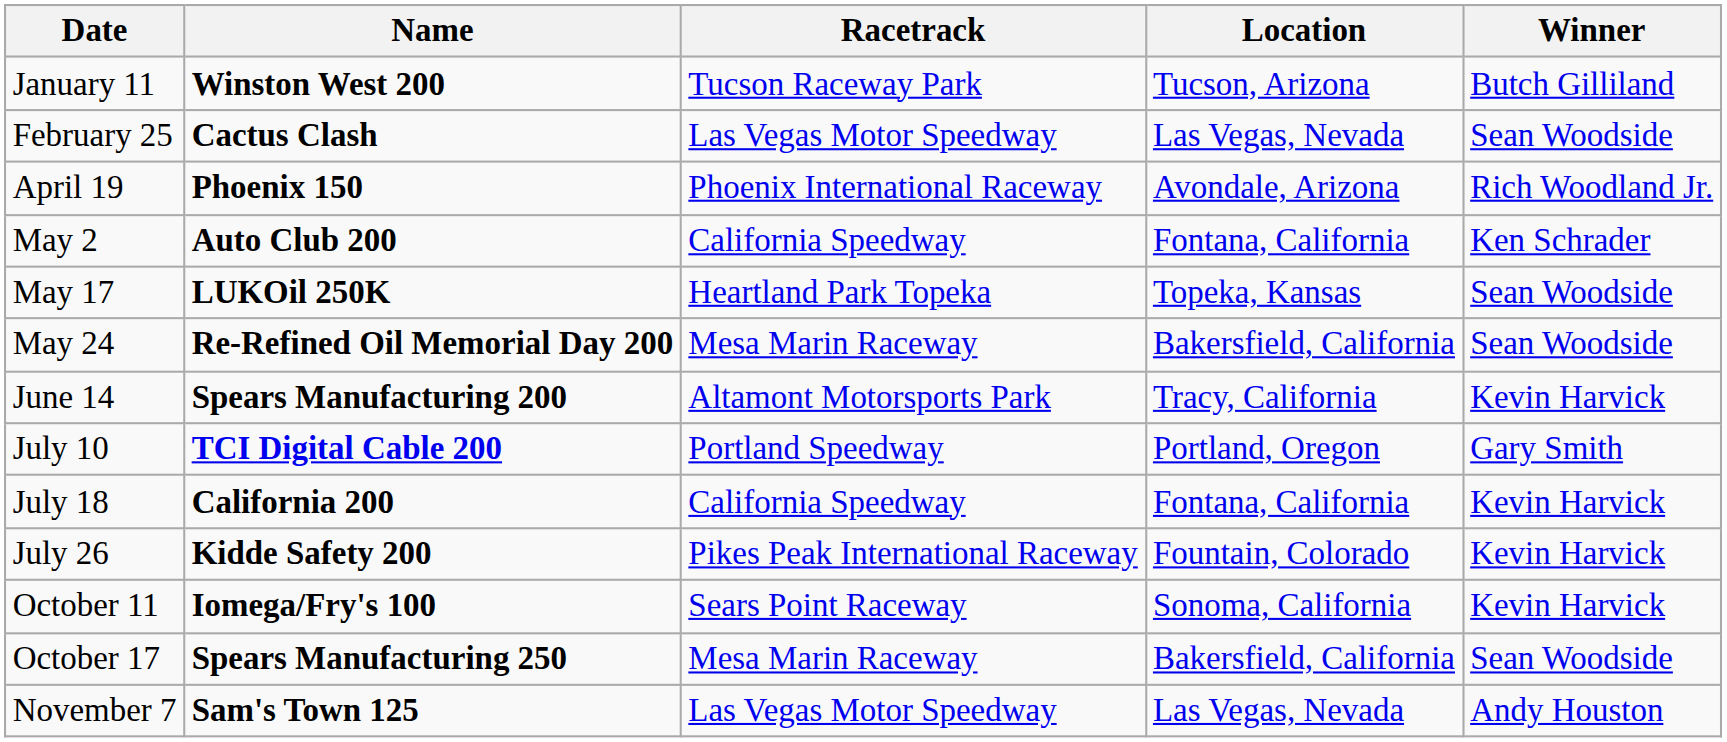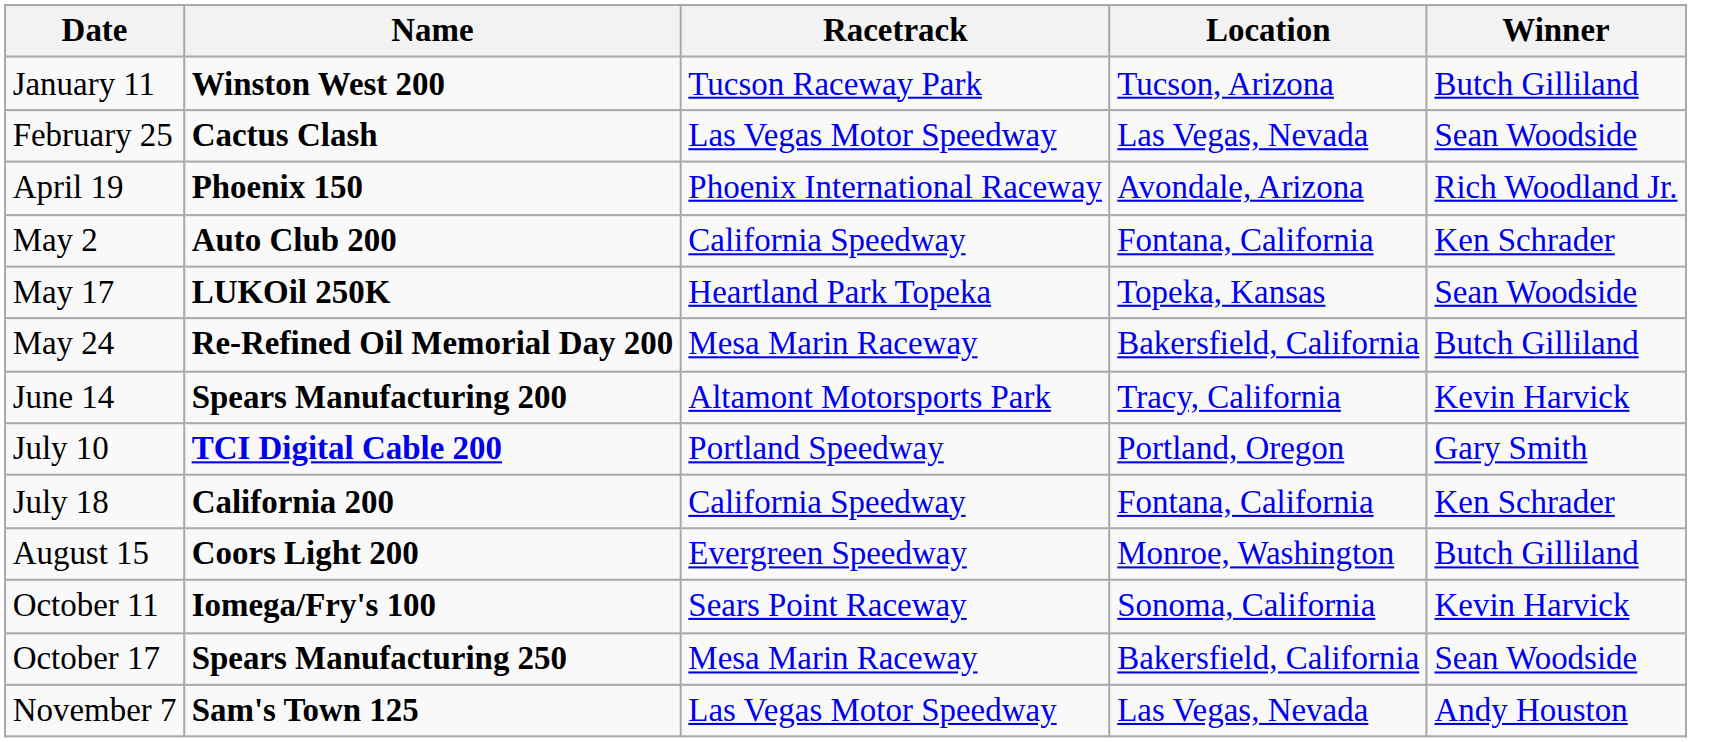 <table class="wikitable">
 <tr>
 <th>Date</th>
 <th>Name</th>
 <th>Racetrack</th>
 <th>Location</th>
 <th>Winner</th>
 </tr>
 <tr>
 <td>January 11</td>
 <td><strong>Winston West 200</strong></td>
 <td><a href='#'>Tucson Raceway Park</a></td>
 <td><a href='#'>Tucson, Arizona</a></td>
 <td><a href='#'>Butch Gilliland</a></td>
 </tr>
 <tr>
 <td>February 25</td>
 <td><strong>Cactus Clash</strong></td>
 <td><a href='#'>Las Vegas Motor Speedway</a></td>
 <td><a href='#'>Las Vegas, Nevada</a></td>
 <td><a href='#'>Sean Woodside</a></td>
 </tr>
 <tr>
 <td>April 19</td>
 <td><strong>Phoenix 150</strong></td>
 <td><a href='#'>Phoenix International Raceway</a></td>
 <td><a href='#'>Avondale, Arizona</a></td>
 <td><a href='#'>Rich Woodland Jr.</a></td>
 </tr>
 <tr>
 <td>May 2</td>
 <td><strong>Auto Club 200</strong></td>
 <td><a href='#'>California Speedway</a></td>
 <td><a href='#'>Fontana, California</a></td>
 <td><a href='#'>Ken Schrader</a></td>
 </tr>
 <tr>
 <td>May 17</td>
 <td><strong>LUKOil 250K</strong></td>
 <td><a href='#'>Heartland Park Topeka</a></td>
 <td><a href='#'>Topeka, Kansas</a></td>
 <td><a href='#'>Sean Woodside</a></td>
 </tr>
 <tr>
 <td>May 24</td>
 <td><strong>Re-Refined Oil Memorial Day 200</strong></td>
 <td><a href='#'>Mesa Marin Raceway</a></td>
 <td><a href='#'>Bakersfield, California</a></td>
-<td><a href='#'>Sean Woodside</a></td>
+<td><a href='#'>Butch Gilliland</a></td>
 </tr>
 <tr>
 <td>June 14</td>
 <td><strong>Spears Manufacturing 200</strong></td>
 <td><a href='#'>Altamont Motorsports Park</a></td>
 <td><a href='#'>Tracy, California</a></td>
 <td><a href='#'>Kevin Harvick</a></td>
 </tr>
 <tr>
 <td>July 10</td>
 <td><a href='#'><strong>TCI Digital Cable 200</strong></a></td>
 <td><a href='#'>Portland Speedway</a></td>
 <td><a href='#'>Portland, Oregon</a></td>
 <td><a href='#'>Gary Smith</a></td>
 </tr>
 <tr>
 <td>July 18</td>
 <td><strong>California 200</strong></td>
 <td><a href='#'>California Speedway</a></td>
 <td><a href='#'>Fontana, California</a></td>
-<td><a href='#'>Kevin Harvick</a></td>
+<td><a href='#'>Ken Schrader</a></td>
 </tr>
 <tr>
-<td>July 26</td>
-<td><strong>Kidde Safety 200</strong></td>
-<td><a href='#'>Pikes Peak International Raceway</a></td>
-<td><a href='#'>Fountain, Colorado</a></td>
-<td><a href='#'>Kevin Harvick</a></td>
+<td>August 15</td>
+<td><strong>Coors Light 200</strong></td>
+<td><a href='#'>Evergreen Speedway</a></td>
+<td><a href='#'>Monroe, Washington</a></td>
+<td><a href='#'>Butch Gilliland</a></td>
 </tr>
 <tr>
 <td>October 11</td>
 <td><strong>Iomega/Fry's 100</strong></td>
 <td><a href='#'>Sears Point Raceway</a></td>
 <td><a href='#'>Sonoma, California</a></td>
 <td><a href='#'>Kevin Harvick</a></td>
 </tr>
 <tr>
 <td>October 17</td>
 <td><strong>Spears Manufacturing 250</strong></td>
 <td><a href='#'>Mesa Marin Raceway</a></td>
 <td><a href='#'>Bakersfield, California</a></td>
 <td><a href='#'>Sean Woodside</a></td>
 </tr>
 <tr>
 <td>November 7</td>
 <td><strong>Sam's Town 125</strong></td>
 <td><a href='#'>Las Vegas Motor Speedway</a></td>
 <td><a href='#'>Las Vegas, Nevada</a></td>
 <td><a href='#'>Andy Houston</a></td>
 </tr>
 </table>
